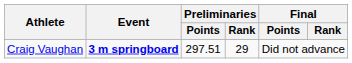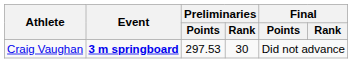 <table class="wikitable" style="font-size:90%">
 <tr>
 <th rowspan="2">Athlete</th>
 <th rowspan="2">Event</th>
 <th colspan=2>Preliminaries</th>
 <th colspan=2>Final</th>
 </tr>
 <tr style="font-size:95%">
 <th>Points</th>
 <th>Rank</th>
 <th>Points</th>
 <th>Rank</th>
 </tr>
 <tr align=center>
 <td align=left><a href='#'>Craig Vaughan</a></td>
 <td align=left><strong><a href='#'>3 m springboard</a></strong></td>
-<td>297.51</td>
-<td>29</td>
+<td>297.53</td>
+<td>30</td>
 <td colspan=2>Did not advance</td>
 </tr>
 </table>
